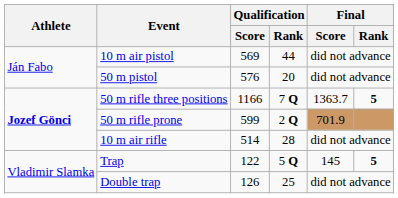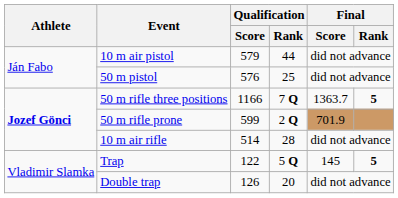 <table class="wikitable" style="font-size:90%">
 <tr>
 <th rowspan="2">Athlete</th>
 <th rowspan="2">Event</th>
 <th colspan="2">Qualification</th>
 <th colspan="2">Final</th>
 </tr>
 <tr>
 <th>Score</th>
 <th>Rank</th>
 <th>Score</th>
 <th>Rank</th>
 </tr>
 <tr>
 <td rowspan=2><a href='#'>Ján Fabo</a></td>
 <td><a href='#'>10 m air pistol</a></td>
-<td align="center">569</td>
+<td align="center">579</td>
 <td align="center">44</td>
 <td colspan="2"  align="center">did not advance</td>
 </tr>
 <tr>
 <td><a href='#'>50 m pistol</a></td>
 <td align="center">576</td>
-<td align="center">20</td>
+<td align="center">25</td>
 <td colspan="2"  align="center">did not advance</td>
 </tr>
 <tr>
 <td rowspan=3><strong><a href='#'>Jozef Gönci</a></strong></td>
 <td><a href='#'>50 m rifle three positions</a></td>
 <td align="center">1166</td>
 <td align="center">7 <strong>Q</strong></td>
 <td align="center">1363.7</td>
 <td align="center"><strong>5</strong></td>
 </tr>
 <tr>
 <td><a href='#'>50 m rifle prone</a></td>
 <td align="center">599</td>
 <td align="center">2 <strong>Q</strong></td>
 <td align="center" bgcolor=cc9966>701.9</td>
 <td align="center" bgcolor=cc9966></td>
 </tr>
 <tr>
 <td><a href='#'>10 m air rifle</a></td>
 <td align="center">514</td>
 <td align="center">28</td>
 <td colspan="2"  align="center">did not advance</td>
 </tr>
 <tr>
 <td rowspan=2><a href='#'>Vladimir Slamka</a></td>
 <td><a href='#'>Trap</a></td>
 <td align="center">122</td>
 <td align="center">5 <strong>Q</strong></td>
 <td align="center">145</td>
 <td align="center"><strong>5</strong></td>
 </tr>
 <tr>
 <td><a href='#'>Double trap</a></td>
 <td align="center">126</td>
-<td align="center">25</td>
+<td align="center">20</td>
 <td colspan="2"  align="center">did not advance</td>
 </tr>
 </table>
